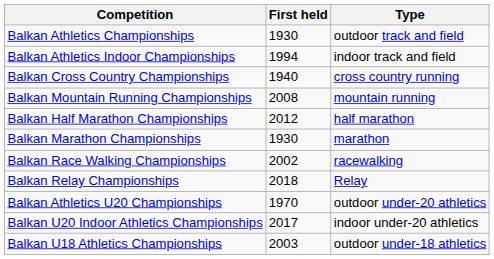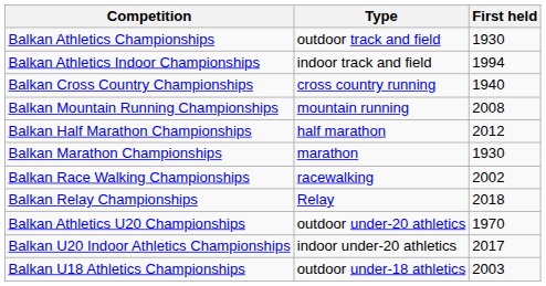 <table class=wikitable>
 <tr>
 <th>Competition</th>
+<th>Type</th>
 <th>First held</th>
-<th>Type</th>
 </tr>
 <tr>
 <td><a href='#'>Balkan Athletics Championships</a></td>
+<td>outdoor <a href='#'>track and field</a></td>
 <td>1930</td>
-<td>outdoor <a href='#'>track and field</a></td>
 </tr>
 <tr>
 <td><a href='#'>Balkan Athletics Indoor Championships</a></td>
+<td>indoor track and field</td>
 <td>1994</td>
-<td>indoor track and field</td>
 </tr>
 <tr>
 <td><a href='#'>Balkan Cross Country Championships</a></td>
+<td><a href='#'>cross country running</a></td>
 <td>1940</td>
-<td><a href='#'>cross country running</a></td>
 </tr>
 <tr>
 <td><a href='#'>Balkan Mountain Running Championships</a></td>
+<td><a href='#'>mountain running</a></td>
 <td>2008</td>
-<td><a href='#'>mountain running</a></td>
 </tr>
 <tr>
 <td><a href='#'>Balkan Half Marathon Championships</a></td>
+<td><a href='#'>half marathon</a></td>
 <td>2012</td>
-<td><a href='#'>half marathon</a></td>
 </tr>
 <tr>
 <td><a href='#'>Balkan Marathon Championships</a></td>
+<td><a href='#'>marathon</a></td>
 <td>1930</td>
-<td><a href='#'>marathon</a></td>
 </tr>
 <tr>
 <td><a href='#'>Balkan Race Walking Championships</a></td>
+<td><a href='#'>racewalking</a></td>
 <td>2002</td>
-<td><a href='#'>racewalking</a></td>
 </tr>
 <tr>
 <td><a href='#'>Balkan Relay Championships</a></td>
+<td><a href='#'>Relay</a></td>
 <td>2018</td>
-<td><a href='#'>Relay</a></td>
 </tr>
 <tr>
 <td><a href='#'>Balkan Athletics U20 Championships</a></td>
+<td>outdoor <a href='#'>under-20 athletics</a></td>
 <td>1970</td>
-<td>outdoor <a href='#'>under-20 athletics</a></td>
 </tr>
 <tr>
 <td><a href='#'>Balkan U20 Indoor Athletics Championships</a></td>
+<td>indoor under-20 athletics</td>
 <td>2017</td>
-<td>indoor under-20 athletics</td>
 </tr>
 <tr>
 <td><a href='#'>Balkan U18 Athletics Championships</a></td>
+<td>outdoor <a href='#'>under-18 athletics</a></td>
 <td>2003</td>
-<td>outdoor <a href='#'>under-18 athletics</a></td>
 </tr>
 </table>
